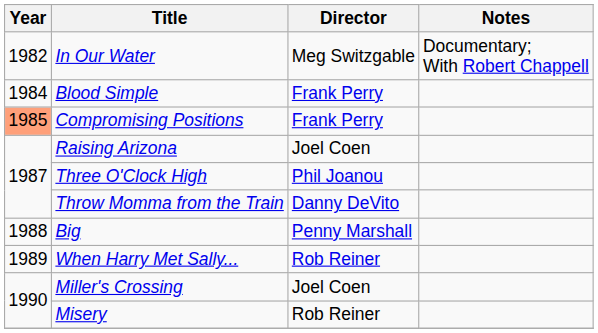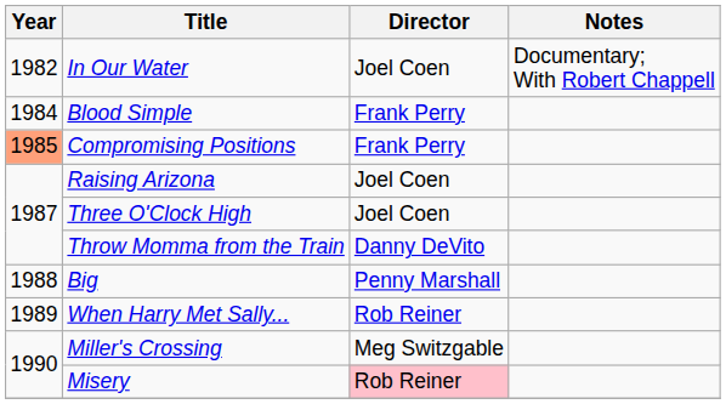 <table class="wikitable">
 <tr>
 <th>Year</th>
 <th>Title</th>
 <th>Director</th>
 <th>Notes</th>
 </tr>
 <tr>
 <td>1982</td>
 <td><em><a href='#'>In Our Water</a></em></td>
-<td>Meg Switzgable</td>
+<td>Joel Coen</td>
 <td>Documentary;<br>With <a href='#'>Robert Chappell</a></td>
 </tr>
 <tr>
 <td>1984</td>
 <td><em><a href='#'>Blood Simple</a></em></td>
 <td><a href='#'>Frank Perry</a></td>
 <td></td>
 </tr>
 <tr>
 <td style="background: lightsalmon;">1985</td>
 <td><em><a href='#'>Compromising Positions</a></em></td>
 <td><a href='#'>Frank Perry</a></td>
 <td></td>
 </tr>
 <tr>
 <td rowspan=3>1987</td>
 <td><em><a href='#'>Raising Arizona</a></em></td>
 <td>Joel Coen</td>
 <td></td>
 </tr>
 <tr>
 <td><em><a href='#'>Three O'Clock High</a></em></td>
-<td><a href='#'>Phil Joanou</a></td>
+<td>Joel Coen</td>
 <td></td>
 </tr>
 <tr>
 <td><em><a href='#'>Throw Momma from the Train</a></em></td>
 <td><a href='#'>Danny DeVito</a></td>
 <td></td>
 </tr>
 <tr>
 <td>1988</td>
 <td><em><a href='#'>Big</a></em></td>
 <td><a href='#'>Penny Marshall</a></td>
 <td></td>
 </tr>
 <tr>
 <td>1989</td>
 <td><em><a href='#'>When Harry Met Sally...</a></em></td>
 <td><a href='#'>Rob Reiner</a></td>
 <td></td>
 </tr>
 <tr>
 <td rowspan=2>1990</td>
 <td><em><a href='#'>Miller's Crossing</a></em></td>
-<td>Joel Coen</td>
+<td>Meg Switzgable</td>
 <td></td>
 </tr>
 <tr>
 <td><em><a href='#'>Misery</a></em></td>
-<td>Rob Reiner</td>
+<td style="background: pink;">Rob Reiner</td>
 <td></td>
 </tr>
 <tr>
 </tr>
 </table>
